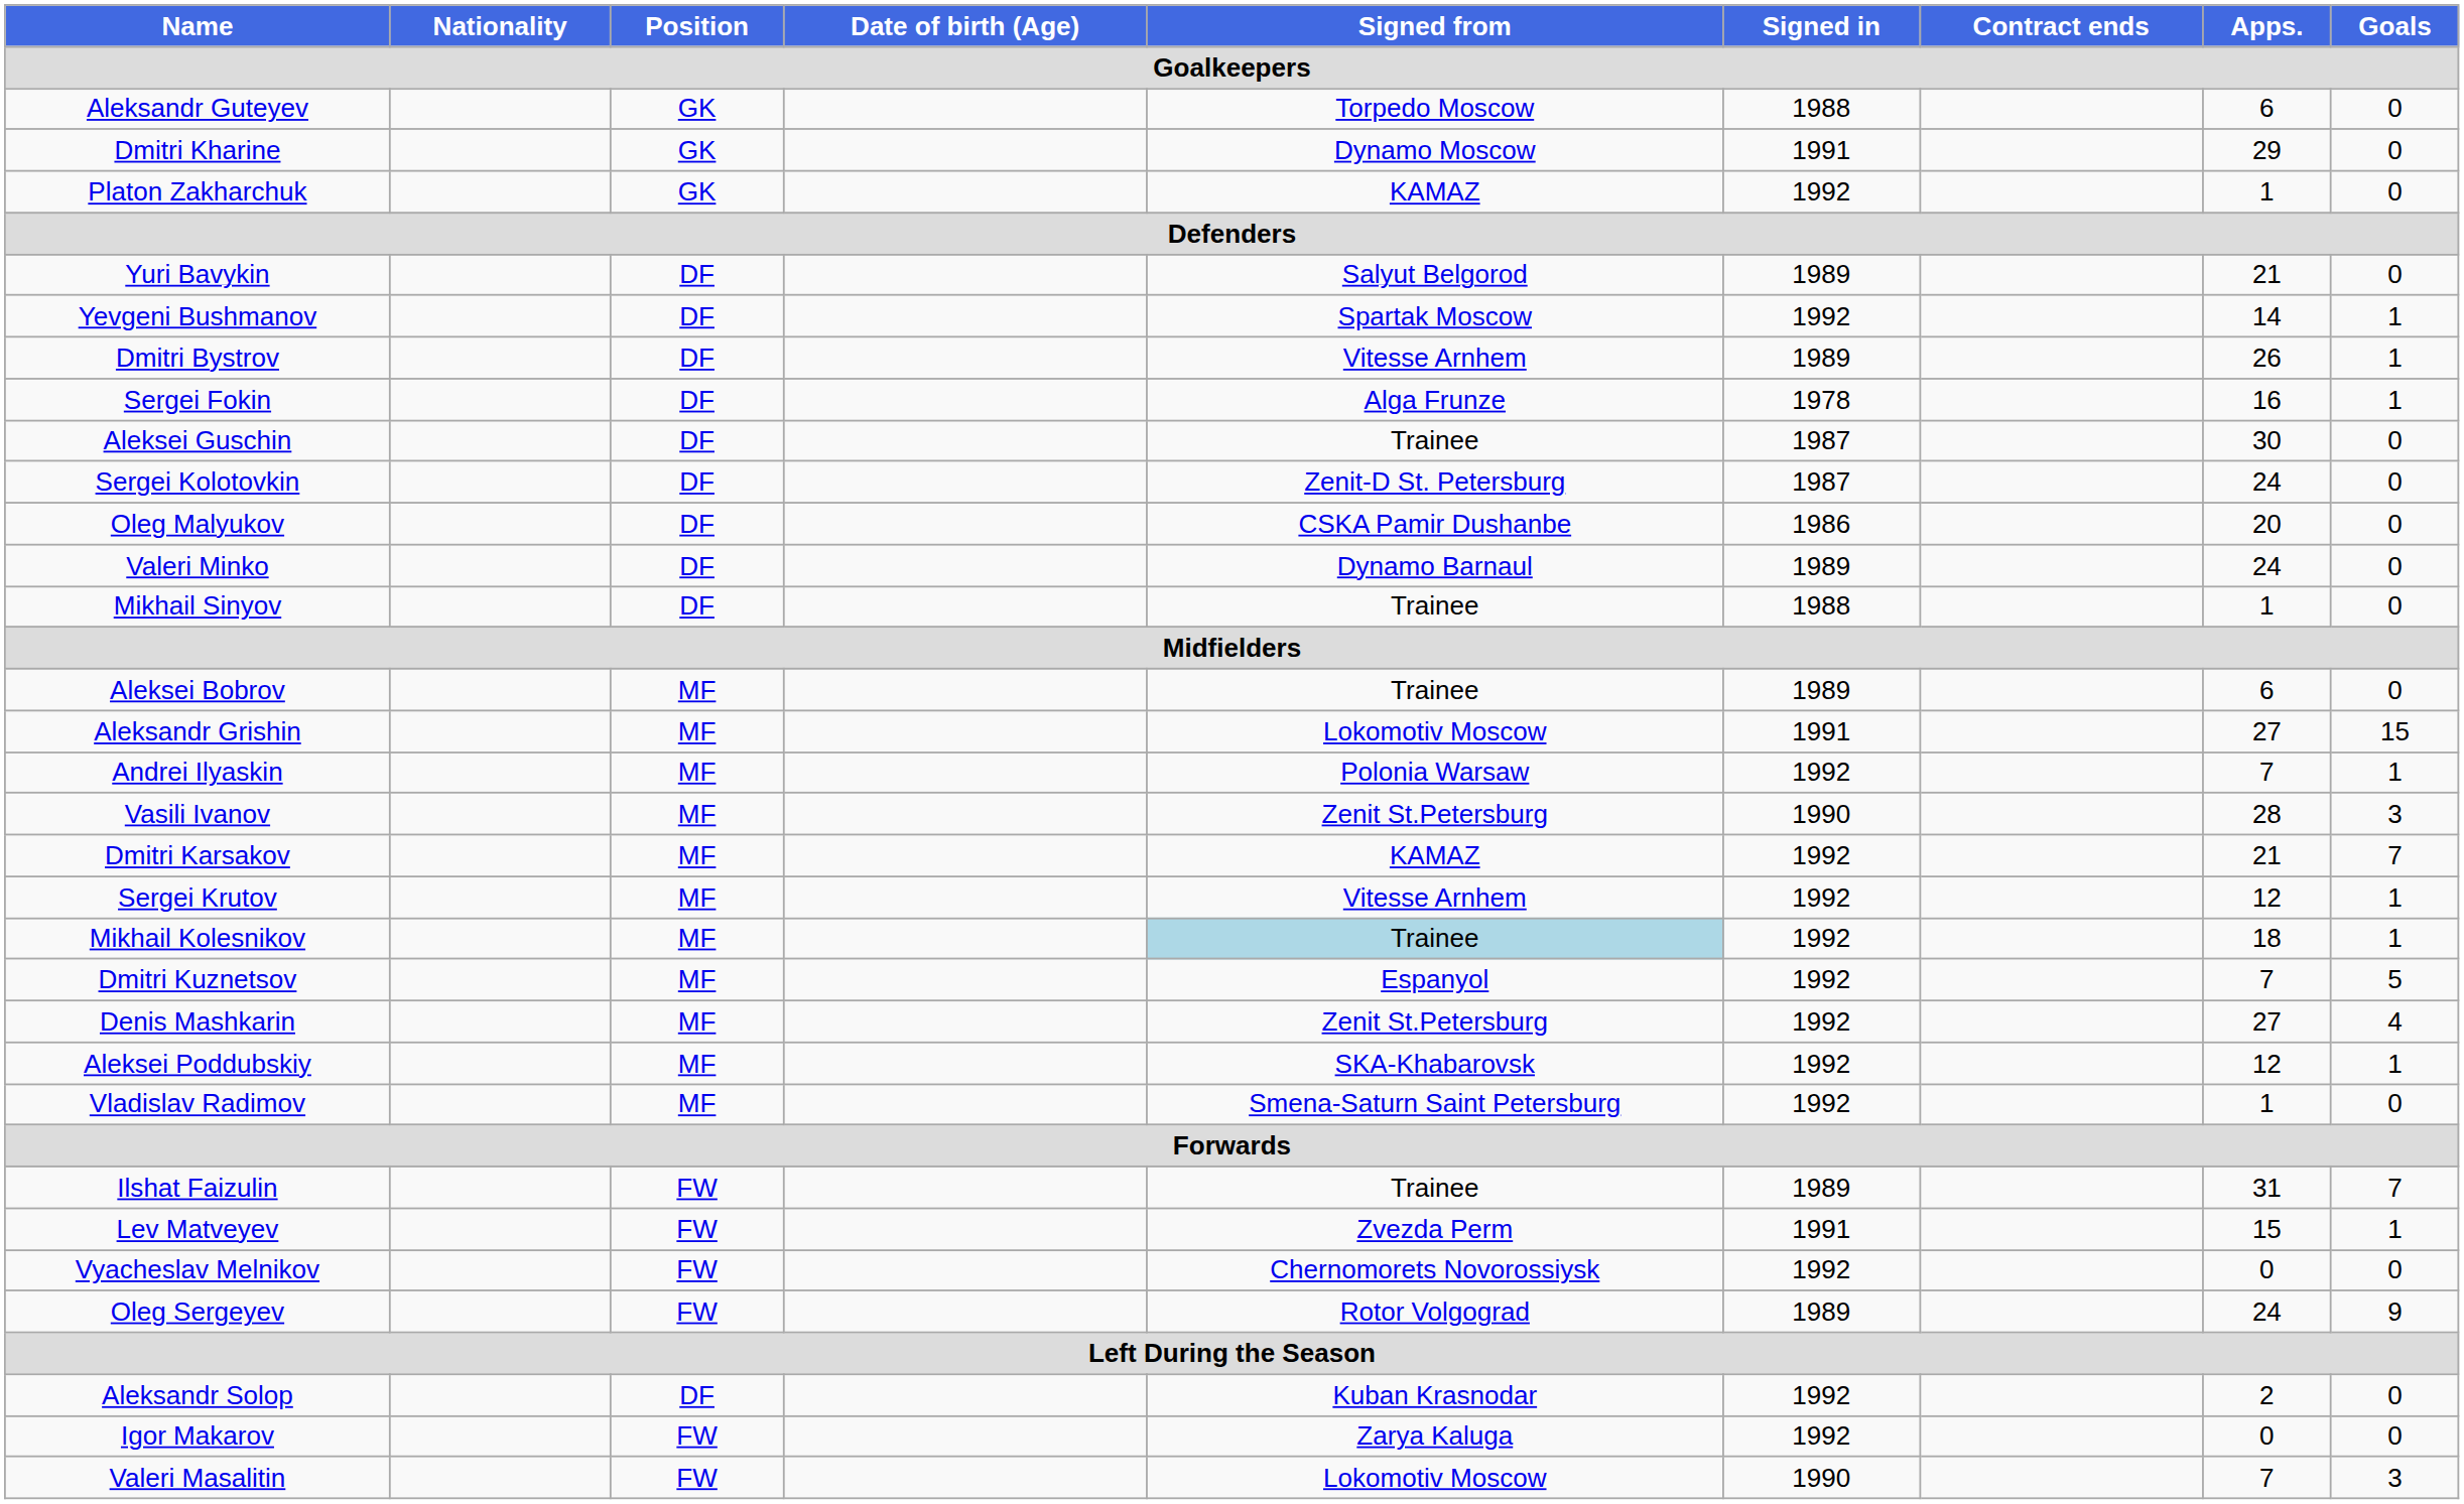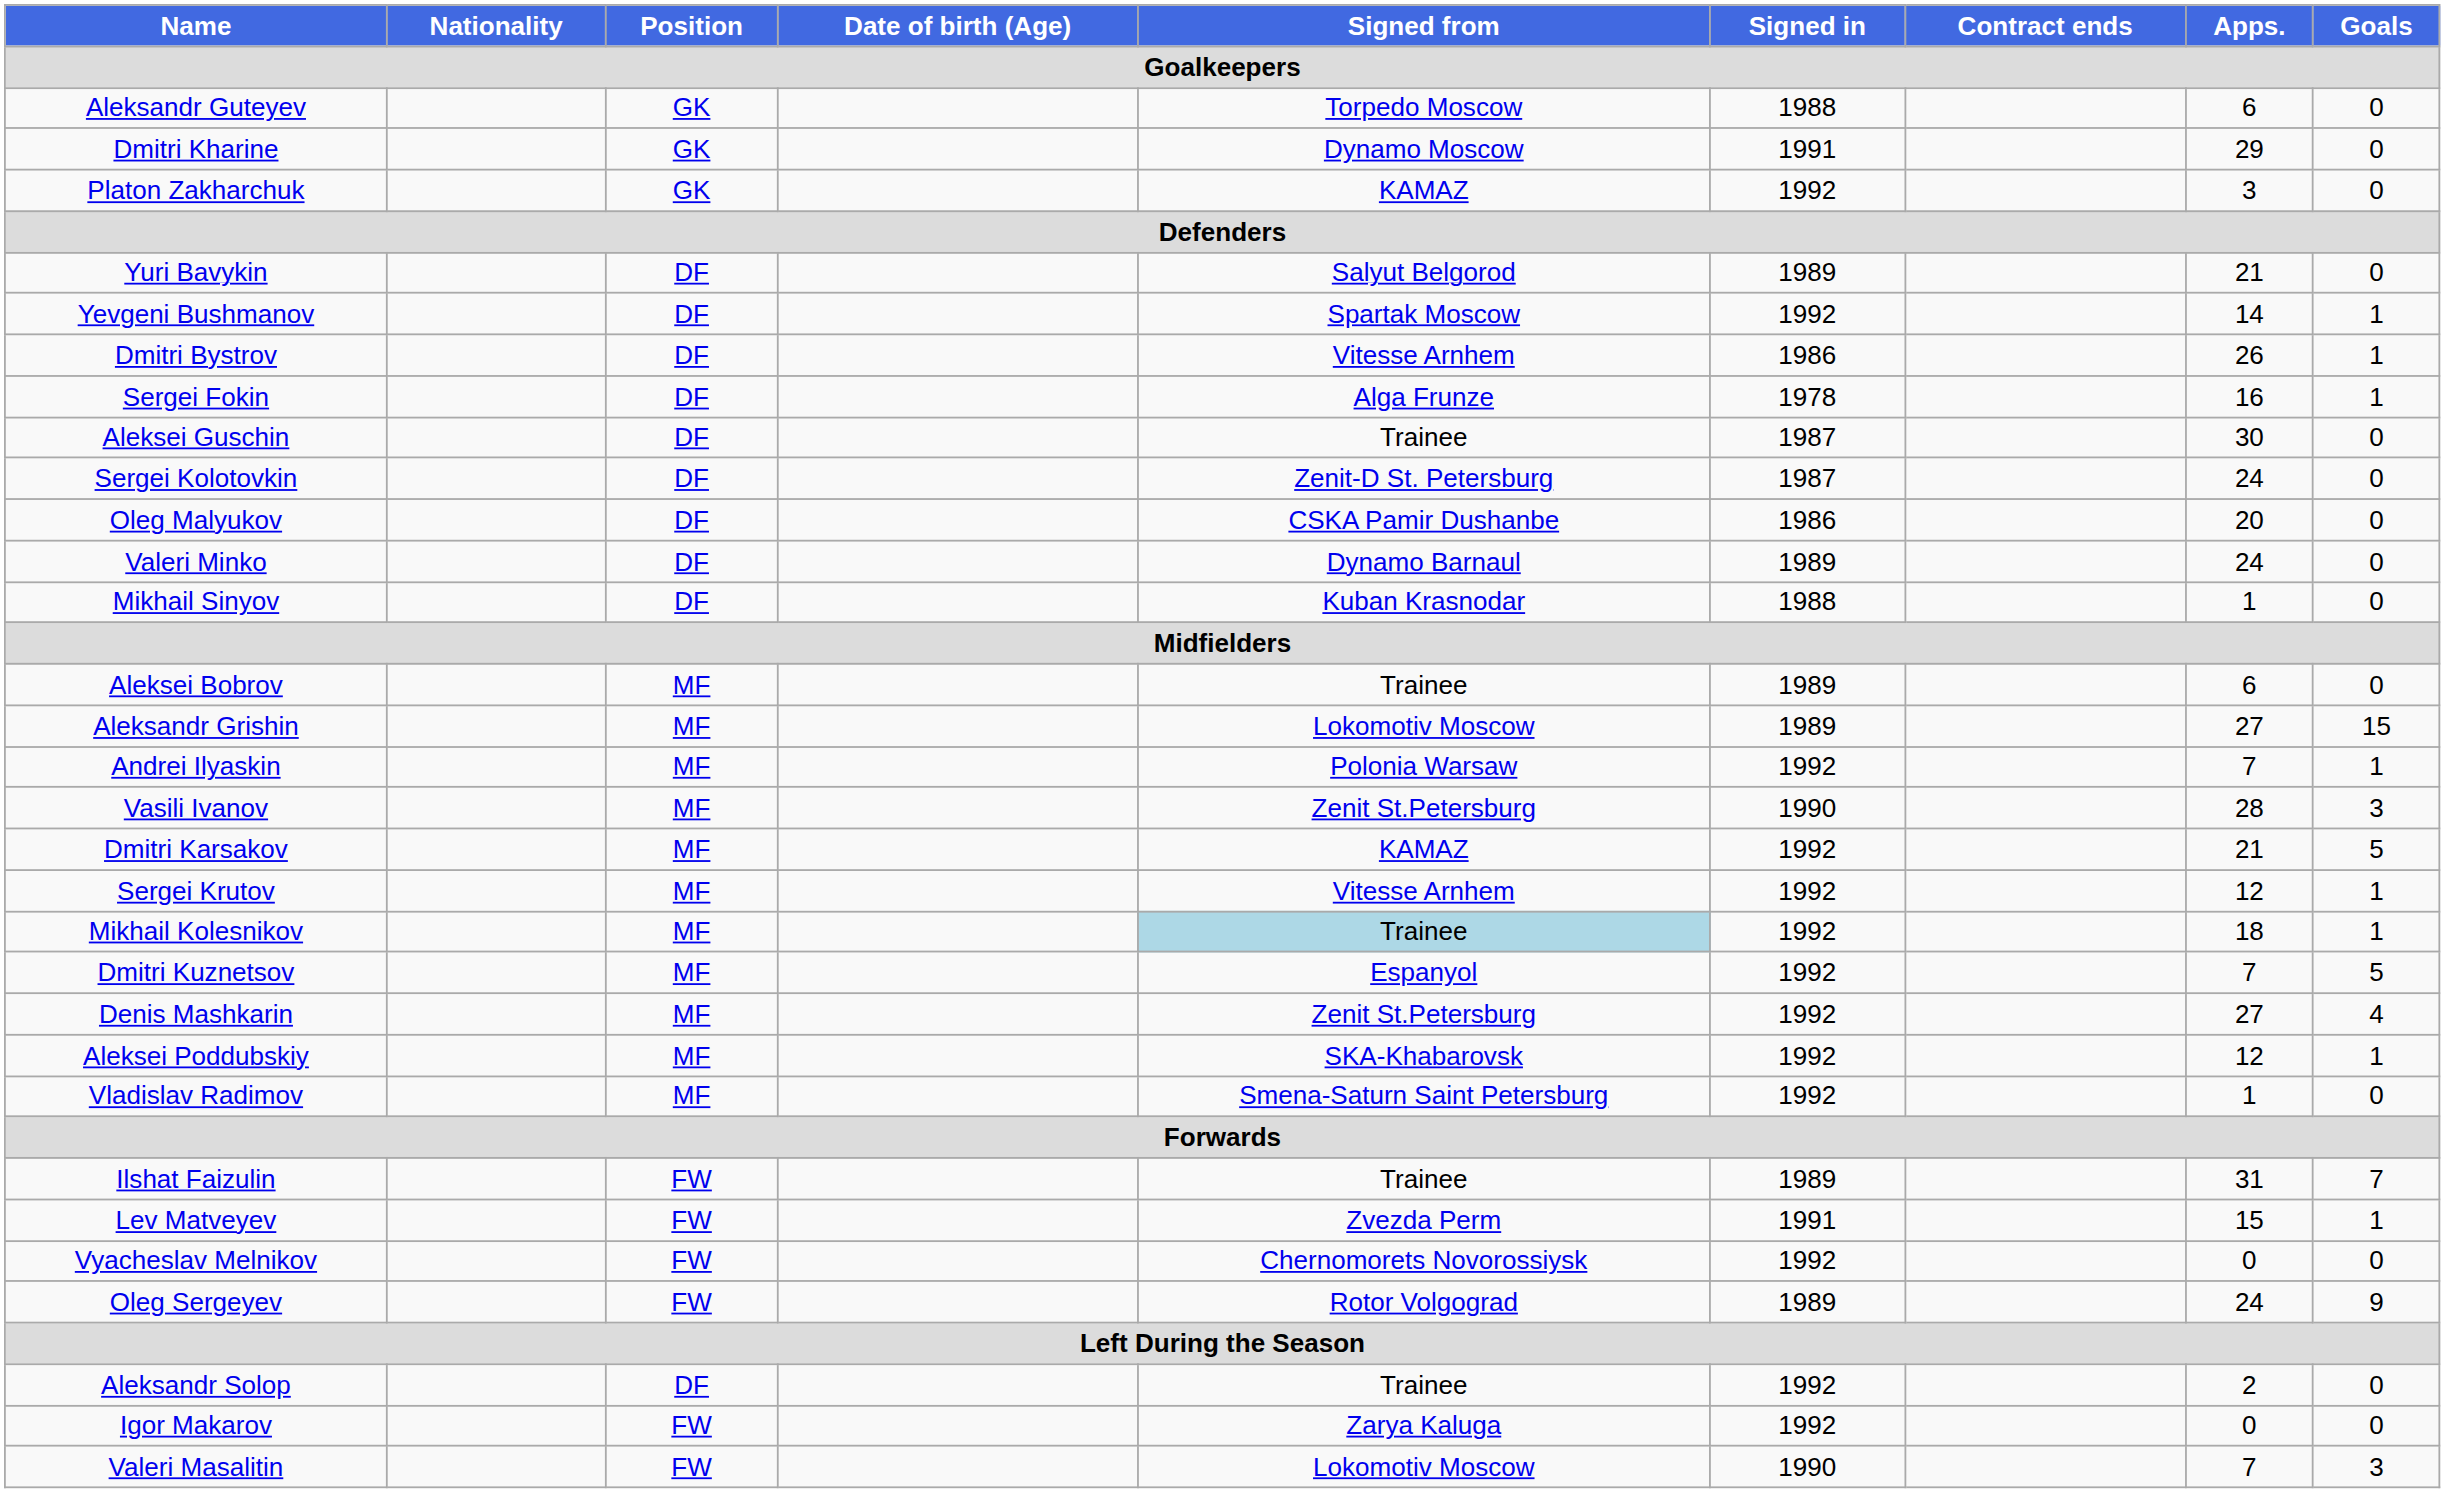 <table class="wikitable"  style="text-align:center; font-size:90%; width:85%;">
 <tr>
 <th style="background:#4169E1; color:white; text-align:center;">Name</th>
 <th style="background:#4169E1; color:white; text-align:center;">Nationality</th>
 <th style="background:#4169E1; color:white; text-align:center;">Position</th>
 <th style="background:#4169E1; color:white; text-align:center;">Date of birth (Age)</th>
 <th style="background:#4169E1; color:white; text-align:center;">Signed from</th>
 <th style="background:#4169E1; color:white; text-align:center;">Signed in</th>
 <th style="background:#4169E1; color:white; text-align:center;">Contract ends</th>
 <th style="background:#4169E1; color:white; text-align:center;">Apps.</th>
 <th style="background:#4169E1; color:white; text-align:center;">Goals</th>
 </tr>
 <tr>
 <th colspan="11"  style="background:#dcdcdc; text-align:center;">Goalkeepers</th>
 </tr>
 <tr>
 <td><a href='#'>Aleksandr Guteyev</a></td>
 <td></td>
 <td><a href='#'>GK</a></td>
 <td></td>
 <td><a href='#'>Torpedo Moscow</a></td>
 <td>1988</td>
 <td></td>
 <td>6</td>
 <td>0</td>
 </tr>
 <tr>
 <td><a href='#'>Dmitri Kharine</a></td>
 <td></td>
 <td><a href='#'>GK</a></td>
 <td></td>
 <td><a href='#'>Dynamo Moscow</a></td>
 <td>1991</td>
 <td></td>
 <td>29</td>
 <td>0</td>
 </tr>
 <tr>
 <td><a href='#'>Platon Zakharchuk</a></td>
 <td></td>
 <td><a href='#'>GK</a></td>
 <td></td>
 <td><a href='#'>KAMAZ</a></td>
 <td>1992</td>
 <td></td>
-<td>1</td>
+<td>3</td>
 <td>0</td>
 </tr>
 <tr>
 <th colspan="11"  style="background:#dcdcdc; text-align:center;">Defenders</th>
 </tr>
 <tr>
 <td><a href='#'>Yuri Bavykin</a></td>
 <td></td>
 <td><a href='#'>DF</a></td>
 <td></td>
 <td><a href='#'>Salyut Belgorod</a></td>
 <td>1989</td>
 <td></td>
 <td>21</td>
 <td>0</td>
 </tr>
 <tr>
 <td><a href='#'>Yevgeni Bushmanov</a></td>
 <td></td>
 <td><a href='#'>DF</a></td>
 <td></td>
 <td><a href='#'>Spartak Moscow</a></td>
 <td>1992</td>
 <td></td>
 <td>14</td>
 <td>1</td>
 </tr>
 <tr>
 <td><a href='#'>Dmitri Bystrov</a></td>
 <td></td>
 <td><a href='#'>DF</a></td>
 <td></td>
 <td><a href='#'>Vitesse Arnhem</a></td>
-<td>1989</td>
+<td>1986</td>
 <td></td>
 <td>26</td>
 <td>1</td>
 </tr>
 <tr>
 <td><a href='#'>Sergei Fokin</a></td>
 <td></td>
 <td><a href='#'>DF</a></td>
 <td></td>
 <td><a href='#'>Alga Frunze</a></td>
 <td>1978</td>
 <td></td>
 <td>16</td>
 <td>1</td>
 </tr>
 <tr>
 <td><a href='#'>Aleksei Guschin</a></td>
 <td></td>
 <td><a href='#'>DF</a></td>
 <td></td>
 <td>Trainee</td>
 <td>1987</td>
 <td></td>
 <td>30</td>
 <td>0</td>
 </tr>
 <tr>
 <td><a href='#'>Sergei Kolotovkin</a></td>
 <td></td>
 <td><a href='#'>DF</a></td>
 <td></td>
 <td><a href='#'>Zenit-D St. Petersburg</a></td>
 <td>1987</td>
 <td></td>
 <td>24</td>
 <td>0</td>
 </tr>
 <tr>
 <td><a href='#'>Oleg Malyukov</a></td>
 <td></td>
 <td><a href='#'>DF</a></td>
 <td></td>
 <td><a href='#'>CSKA Pamir Dushanbe</a></td>
 <td>1986</td>
 <td></td>
 <td>20</td>
 <td>0</td>
 </tr>
 <tr>
 <td><a href='#'>Valeri Minko</a></td>
 <td></td>
 <td><a href='#'>DF</a></td>
 <td></td>
 <td><a href='#'>Dynamo Barnaul</a></td>
 <td>1989</td>
 <td></td>
 <td>24</td>
 <td>0</td>
 </tr>
 <tr>
 <td><a href='#'>Mikhail Sinyov</a></td>
 <td></td>
 <td><a href='#'>DF</a></td>
 <td></td>
-<td>Trainee</td>
+<td><a href='#'>Kuban Krasnodar</a></td>
 <td>1988</td>
 <td></td>
 <td>1</td>
 <td>0</td>
 </tr>
 <tr>
 <th colspan="11"  style="background:#dcdcdc; text-align:center;">Midfielders</th>
 </tr>
 <tr>
 <td><a href='#'>Aleksei Bobrov</a></td>
 <td></td>
 <td><a href='#'>MF</a></td>
 <td></td>
 <td>Trainee</td>
 <td>1989</td>
 <td></td>
 <td>6</td>
 <td>0</td>
 </tr>
 <tr>
 <td><a href='#'>Aleksandr Grishin</a></td>
 <td></td>
 <td><a href='#'>MF</a></td>
 <td></td>
 <td><a href='#'>Lokomotiv Moscow</a></td>
-<td>1991</td>
+<td>1989</td>
 <td></td>
 <td>27</td>
 <td>15</td>
 </tr>
 <tr>
 <td><a href='#'>Andrei Ilyaskin</a></td>
 <td></td>
 <td><a href='#'>MF</a></td>
 <td></td>
 <td><a href='#'>Polonia Warsaw</a></td>
 <td>1992</td>
 <td></td>
 <td>7</td>
 <td>1</td>
 </tr>
 <tr>
 <td><a href='#'>Vasili Ivanov</a></td>
 <td></td>
 <td><a href='#'>MF</a></td>
 <td></td>
 <td><a href='#'>Zenit St.Petersburg</a></td>
 <td>1990</td>
 <td></td>
 <td>28</td>
 <td>3</td>
 </tr>
 <tr>
 <td><a href='#'>Dmitri Karsakov</a></td>
 <td></td>
 <td><a href='#'>MF</a></td>
 <td></td>
 <td><a href='#'>KAMAZ</a></td>
 <td>1992</td>
 <td></td>
 <td>21</td>
-<td>7</td>
+<td>5</td>
 </tr>
 <tr>
 <td><a href='#'>Sergei Krutov</a></td>
 <td></td>
 <td><a href='#'>MF</a></td>
 <td></td>
 <td><a href='#'>Vitesse Arnhem</a></td>
 <td>1992</td>
 <td></td>
 <td>12</td>
 <td>1</td>
 </tr>
 <tr>
 <td><a href='#'>Mikhail Kolesnikov</a></td>
 <td></td>
 <td><a href='#'>MF</a></td>
 <td></td>
 <td style="background: lightblue;">Trainee</td>
 <td>1992</td>
 <td></td>
 <td>18</td>
 <td>1</td>
 </tr>
 <tr>
 <td><a href='#'>Dmitri Kuznetsov</a></td>
 <td></td>
 <td><a href='#'>MF</a></td>
 <td></td>
 <td><a href='#'>Espanyol</a></td>
 <td>1992</td>
 <td></td>
 <td>7</td>
 <td>5</td>
 </tr>
 <tr>
 <td><a href='#'>Denis Mashkarin</a></td>
 <td></td>
 <td><a href='#'>MF</a></td>
 <td></td>
 <td><a href='#'>Zenit St.Petersburg</a></td>
 <td>1992</td>
 <td></td>
 <td>27</td>
 <td>4</td>
 </tr>
 <tr>
 <td><a href='#'>Aleksei Poddubskiy</a></td>
 <td></td>
 <td><a href='#'>MF</a></td>
 <td></td>
 <td><a href='#'>SKA-Khabarovsk</a></td>
 <td>1992</td>
 <td></td>
 <td>12</td>
 <td>1</td>
 </tr>
 <tr>
 <td><a href='#'>Vladislav Radimov</a></td>
 <td></td>
 <td><a href='#'>MF</a></td>
 <td></td>
 <td><a href='#'>Smena-Saturn Saint Petersburg</a></td>
 <td>1992</td>
 <td></td>
 <td>1</td>
 <td>0</td>
 </tr>
 <tr>
 <th colspan="11"  style="background:#dcdcdc; text-align:center;">Forwards</th>
 </tr>
 <tr>
 <td><a href='#'>Ilshat Faizulin</a></td>
 <td></td>
 <td><a href='#'>FW</a></td>
 <td></td>
 <td>Trainee</td>
 <td>1989</td>
 <td></td>
 <td>31</td>
 <td>7</td>
 </tr>
 <tr>
 <td><a href='#'>Lev Matveyev</a></td>
 <td></td>
 <td><a href='#'>FW</a></td>
 <td></td>
 <td><a href='#'>Zvezda Perm</a></td>
 <td>1991</td>
 <td></td>
 <td>15</td>
 <td>1</td>
 </tr>
 <tr>
 <td><a href='#'>Vyacheslav Melnikov</a></td>
 <td></td>
 <td><a href='#'>FW</a></td>
 <td></td>
 <td><a href='#'>Chernomorets Novorossiysk</a></td>
 <td>1992</td>
 <td></td>
 <td>0</td>
 <td>0</td>
 </tr>
 <tr>
 <td><a href='#'>Oleg Sergeyev</a></td>
 <td></td>
 <td><a href='#'>FW</a></td>
 <td></td>
 <td><a href='#'>Rotor Volgograd</a></td>
 <td>1989</td>
 <td></td>
 <td>24</td>
 <td>9</td>
 </tr>
 <tr>
 <th colspan="11"  style="background:#dcdcdc; text-align:center;">Left During the Season</th>
 </tr>
 <tr>
 <td><a href='#'>Aleksandr Solop</a></td>
 <td></td>
 <td><a href='#'>DF</a></td>
 <td></td>
-<td><a href='#'>Kuban Krasnodar</a></td>
+<td>Trainee</td>
 <td>1992</td>
 <td></td>
 <td>2</td>
 <td>0</td>
 </tr>
 <tr>
 <td><a href='#'>Igor Makarov</a></td>
 <td></td>
 <td><a href='#'>FW</a></td>
 <td></td>
 <td><a href='#'>Zarya Kaluga</a></td>
 <td>1992</td>
 <td></td>
 <td>0</td>
 <td>0</td>
 </tr>
 <tr>
 <td><a href='#'>Valeri Masalitin</a></td>
 <td></td>
 <td><a href='#'>FW</a></td>
 <td></td>
 <td><a href='#'>Lokomotiv Moscow</a></td>
 <td>1990</td>
 <td></td>
 <td>7</td>
 <td>3</td>
 </tr>
 </table>
